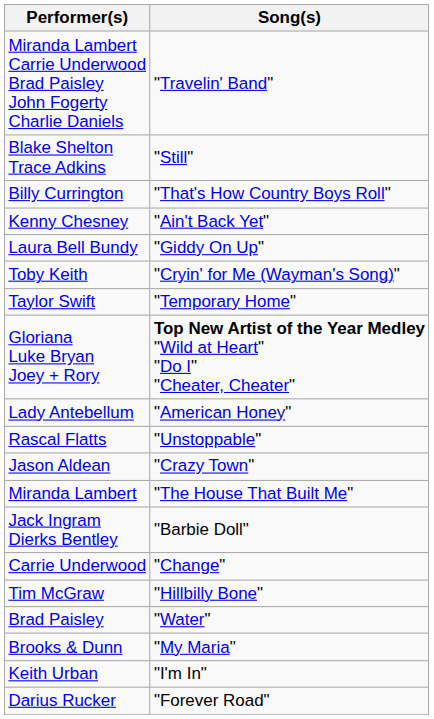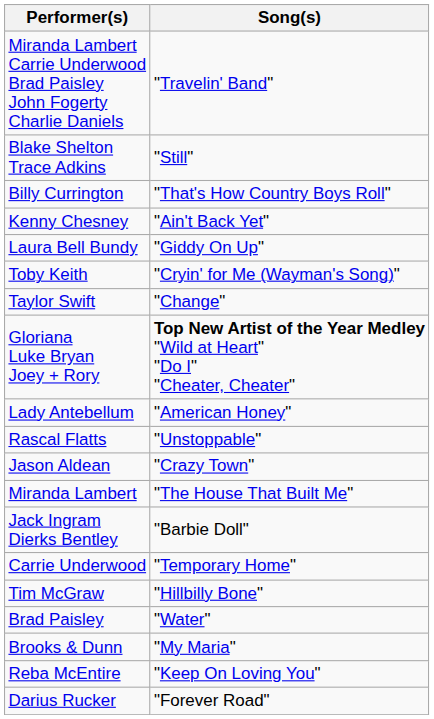 <table class="wikitable" "style-text-align:center;">
 <tr>
 <th>Performer(s)</th>
 <th>Song(s) </th>
 </tr>
 <tr>
 <td><a href='#'>Miranda Lambert</a><br><a href='#'>Carrie Underwood</a><br><a href='#'>Brad Paisley</a><br><a href='#'>John Fogerty</a><br><a href='#'>Charlie Daniels</a></td>
 <td>"<a href='#'>Travelin' Band</a>"</td>
 </tr>
 <tr>
 <td><a href='#'>Blake Shelton</a><br><a href='#'>Trace Adkins</a></td>
 <td>"<a href='#'>Still</a>"</td>
 </tr>
 <tr>
 <td><a href='#'>Billy Currington</a></td>
 <td>"<a href='#'>That's How Country Boys Roll</a>"</td>
 </tr>
 <tr>
 <td><a href='#'>Kenny Chesney</a></td>
 <td>"<a href='#'>Ain't Back Yet</a>"</td>
 </tr>
 <tr>
 <td><a href='#'>Laura Bell Bundy</a></td>
 <td>"<a href='#'>Giddy On Up</a>"</td>
 </tr>
 <tr>
 <td><a href='#'>Toby Keith</a></td>
 <td>"<a href='#'>Cryin' for Me (Wayman's Song)</a>"</td>
 </tr>
 <tr>
 <td><a href='#'>Taylor Swift</a></td>
-<td>"<a href='#'>Temporary Home</a>"</td>
+<td>"<a href='#'>Change</a>"</td>
 </tr>
 <tr>
 <td><a href='#'>Gloriana</a><br><a href='#'>Luke Bryan</a><br><a href='#'>Joey + Rory</a></td>
 <td><strong>Top New Artist of the Year Medley</strong><br>"<a href='#'>Wild at Heart</a>"<br>"<a href='#'>Do I</a>"<br>"<a href='#'>Cheater, Cheater</a>"</td>
 </tr>
 <tr>
 <td><a href='#'>Lady Antebellum</a></td>
 <td>"<a href='#'>American Honey</a>"</td>
 </tr>
 <tr>
 <td><a href='#'>Rascal Flatts</a></td>
 <td>"<a href='#'>Unstoppable</a>"</td>
 </tr>
 <tr>
 <td><a href='#'>Jason Aldean</a></td>
 <td>"<a href='#'>Crazy Town</a>"</td>
 </tr>
 <tr>
 <td><a href='#'>Miranda Lambert</a></td>
 <td>"<a href='#'>The House That Built Me</a>"</td>
 </tr>
 <tr>
 <td><a href='#'>Jack Ingram</a><br><a href='#'>Dierks Bentley</a></td>
 <td>"Barbie Doll"</td>
 </tr>
 <tr>
 <td><a href='#'>Carrie Underwood</a></td>
-<td>"<a href='#'>Change</a>"</td>
+<td>"<a href='#'>Temporary Home</a>"</td>
 </tr>
 <tr>
 <td><a href='#'>Tim McGraw</a></td>
 <td>"<a href='#'>Hillbilly Bone</a>"</td>
 </tr>
 <tr>
 <td><a href='#'>Brad Paisley</a></td>
 <td>"<a href='#'>Water</a>"</td>
 </tr>
 <tr>
 <td><a href='#'>Brooks & Dunn</a></td>
 <td>"<a href='#'>My Maria</a>"</td>
 </tr>
 <tr>
-<td><a href='#'>Keith Urban</a></td>
-<td>"I'm In"</td>
+<td><a href='#'>Reba McEntire</a></td>
+<td>"<a href='#'>Keep On Loving You</a>"</td>
 </tr>
 <tr>
 <td><a href='#'>Darius Rucker</a></td>
 <td>"Forever Road"</td>
 </tr>
 </table>
